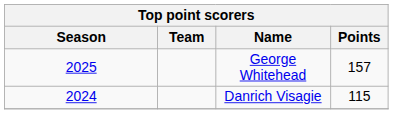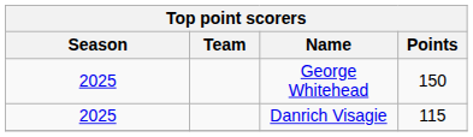 <table class="wikitable sortable" style="text-align:center; width:50%;">
 <tr>
 <th colspan=4>Top point scorers</th>
 </tr>
 <tr>
 <th style="width:40%;">Season</th>
 <th style="width:15%;">Team</th>
 <th style="width:30%;">Name</th>
 <th style="width:15%;">Points</th>
 </tr>
 <tr>
 <td><a href='#'>2025</a></td>
 <td></td>
 <td><a href='#'>George Whitehead</a></td>
-<td>157</td>
+<td>150</td>
 </tr>
 <tr>
-<td><a href='#'>2024</a></td>
+<td><a href='#'>2025</a></td>
 <td></td>
 <td><a href='#'>Danrich Visagie</a></td>
 <td>115</td>
 </tr>
 <tr>
 </tr>
 </table>
